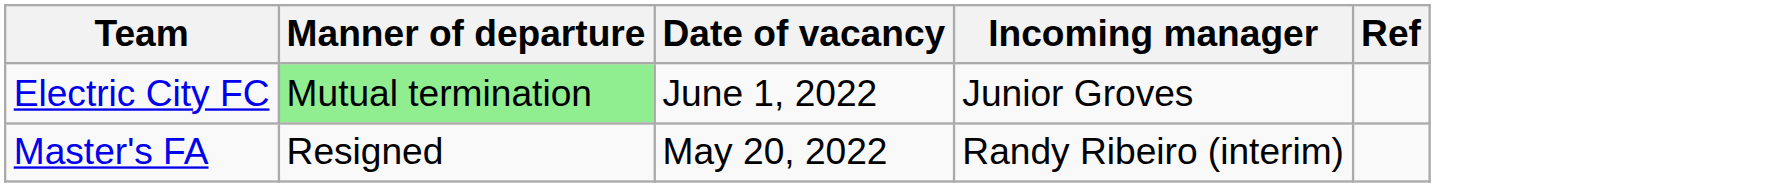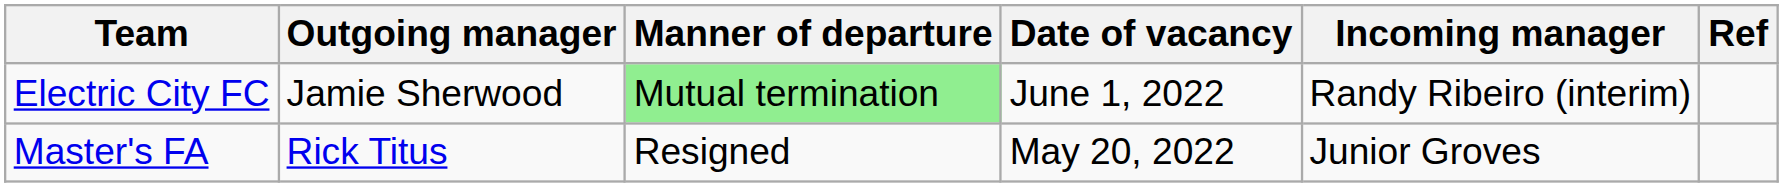 <table class="wikitable sortable">
 <tr>
 <th>Team</th>
+<th width-150>Outgoing manager</th>
 <th>Manner of departure</th>
 <th>Date of vacancy</th>
 <th>Incoming manager</th>
 <th>Ref</th>
 </tr>
 <tr>
 <td><a href='#'>Electric City FC</a></td>
+<td>Jamie Sherwood</td>
 <td style="background: lightgreen;">Mutual termination</td>
 <td>June 1, 2022</td>
-<td>Junior Groves</td>
+<td>Randy Ribeiro (interim)</td>
 <td></td>
 </tr>
 <tr>
 <td><a href='#'>Master's FA</a></td>
+<td><a href='#'>Rick Titus</a></td>
 <td>Resigned</td>
 <td>May 20, 2022</td>
-<td>Randy Ribeiro (interim)</td>
+<td>Junior Groves</td>
 <td></td>
 </tr>
 </table>
